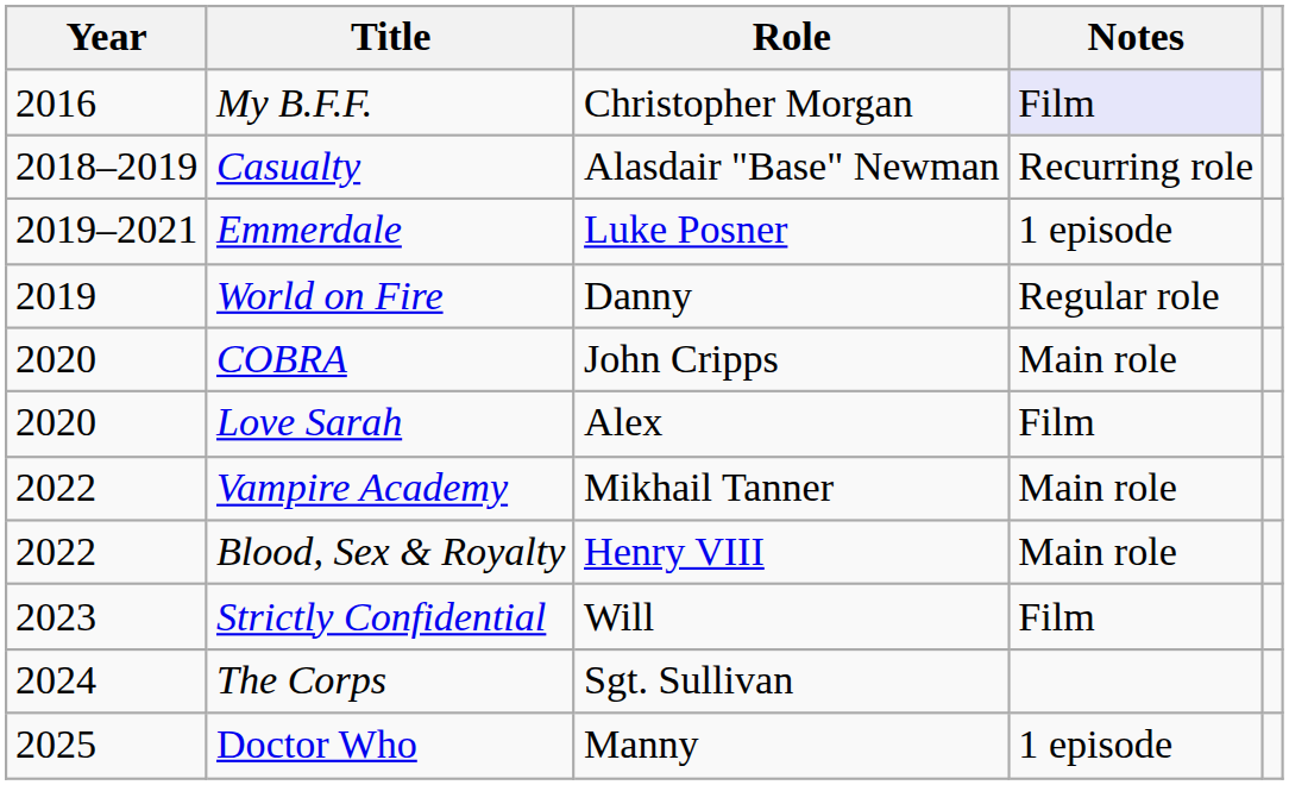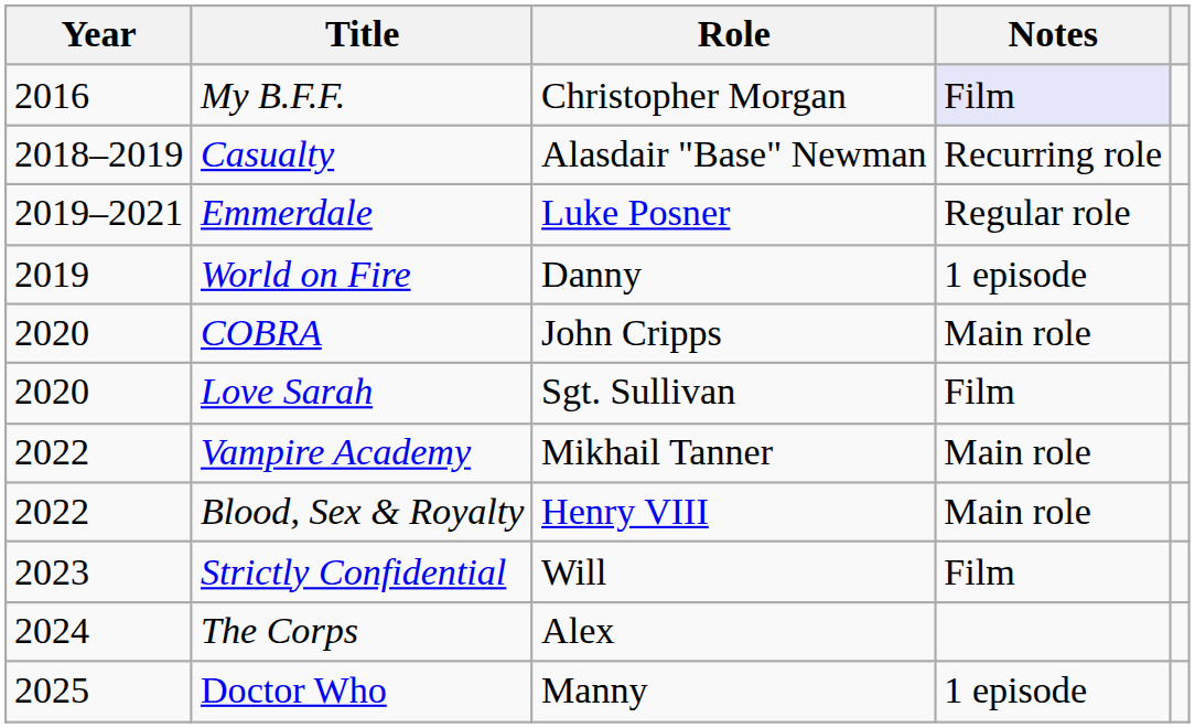 <table class="wikitable plainrowheaders sortable">
 <tr>
 <th>Year</th>
 <th>Title</th>
 <th>Role</th>
 <th>Notes</th>
 <th></th>
 </tr>
 <tr>
 <td>2016</td>
 <td><em>My B.F.F.</em></td>
 <td>Christopher Morgan</td>
 <td style="background: lavender;">Film</td>
 <td align="center"></td>
 </tr>
 <tr>
 <td>2018–2019</td>
 <td><em><a href='#'>Casualty</a></em></td>
 <td>Alasdair "Base" Newman</td>
 <td>Recurring role</td>
 <td align="center"></td>
 </tr>
 <tr>
 <td>2019–2021</td>
 <td><em><a href='#'>Emmerdale</a></em></td>
 <td><a href='#'>Luke Posner</a></td>
-<td>1 episode</td>
+<td>Regular role</td>
 <td align="center"></td>
 </tr>
 <tr>
 <td>2019</td>
 <td><em><a href='#'>World on Fire</a></em></td>
 <td>Danny</td>
-<td>Regular role</td>
+<td>1 episode</td>
 <td align="center"></td>
 </tr>
 <tr>
 <td>2020</td>
 <td><em><a href='#'>COBRA</a></em></td>
 <td>John Cripps</td>
 <td>Main role</td>
 <td align="center"></td>
 </tr>
 <tr>
 <td>2020</td>
 <td><em><a href='#'>Love Sarah</a></em></td>
-<td>Alex</td>
+<td>Sgt. Sullivan</td>
 <td>Film</td>
 <td align="center"></td>
 </tr>
 <tr>
 <td>2022</td>
 <td><em><a href='#'>Vampire Academy</a></em></td>
 <td>Mikhail Tanner</td>
 <td>Main role</td>
 <td align="center"></td>
 </tr>
 <tr>
 <td>2022</td>
 <td><em>Blood, Sex & Royalty</em></td>
 <td><a href='#'>Henry VIII</a></td>
 <td>Main role</td>
 <td align="center"></td>
 </tr>
 <tr>
 <td>2023</td>
 <td><em><a href='#'>Strictly Confidential</a></em></td>
 <td>Will</td>
 <td>Film</td>
 <td align="center"></td>
 </tr>
 <tr>
 <td>2024</td>
 <td><em>The Corps</em></td>
-<td>Sgt. Sullivan</td>
+<td>Alex</td>
 <td></td>
 <td align="center"></td>
 </tr>
 <tr>
 <td>2025</td>
 <td><a href='#'>Doctor Who</a></td>
 <td>Manny</td>
 <td>1 episode</td>
 <td align="center"></td>
 </tr>
 </table>
